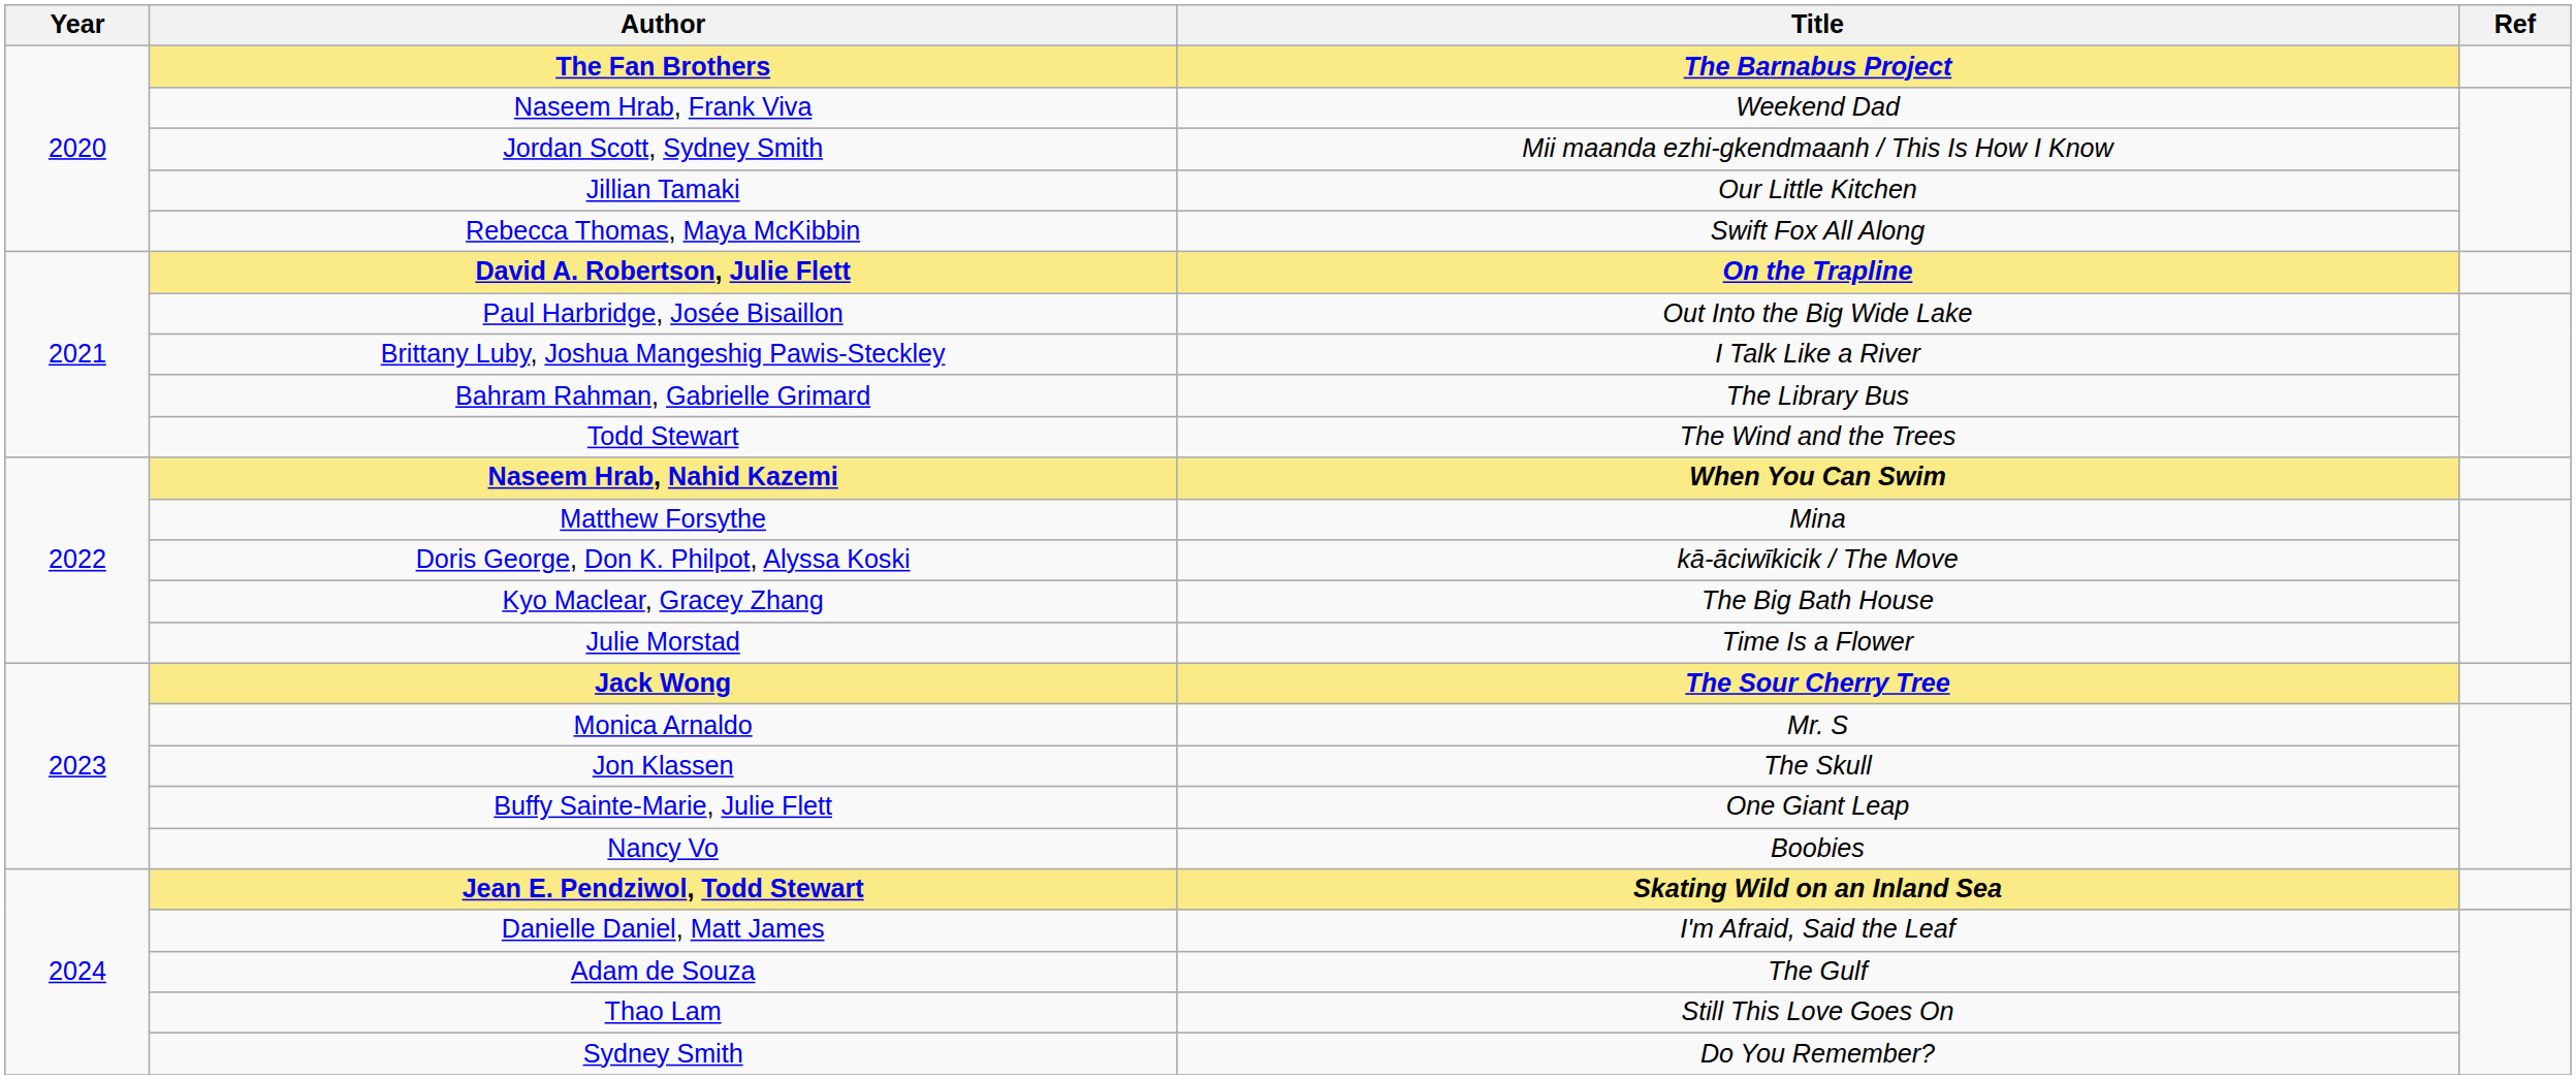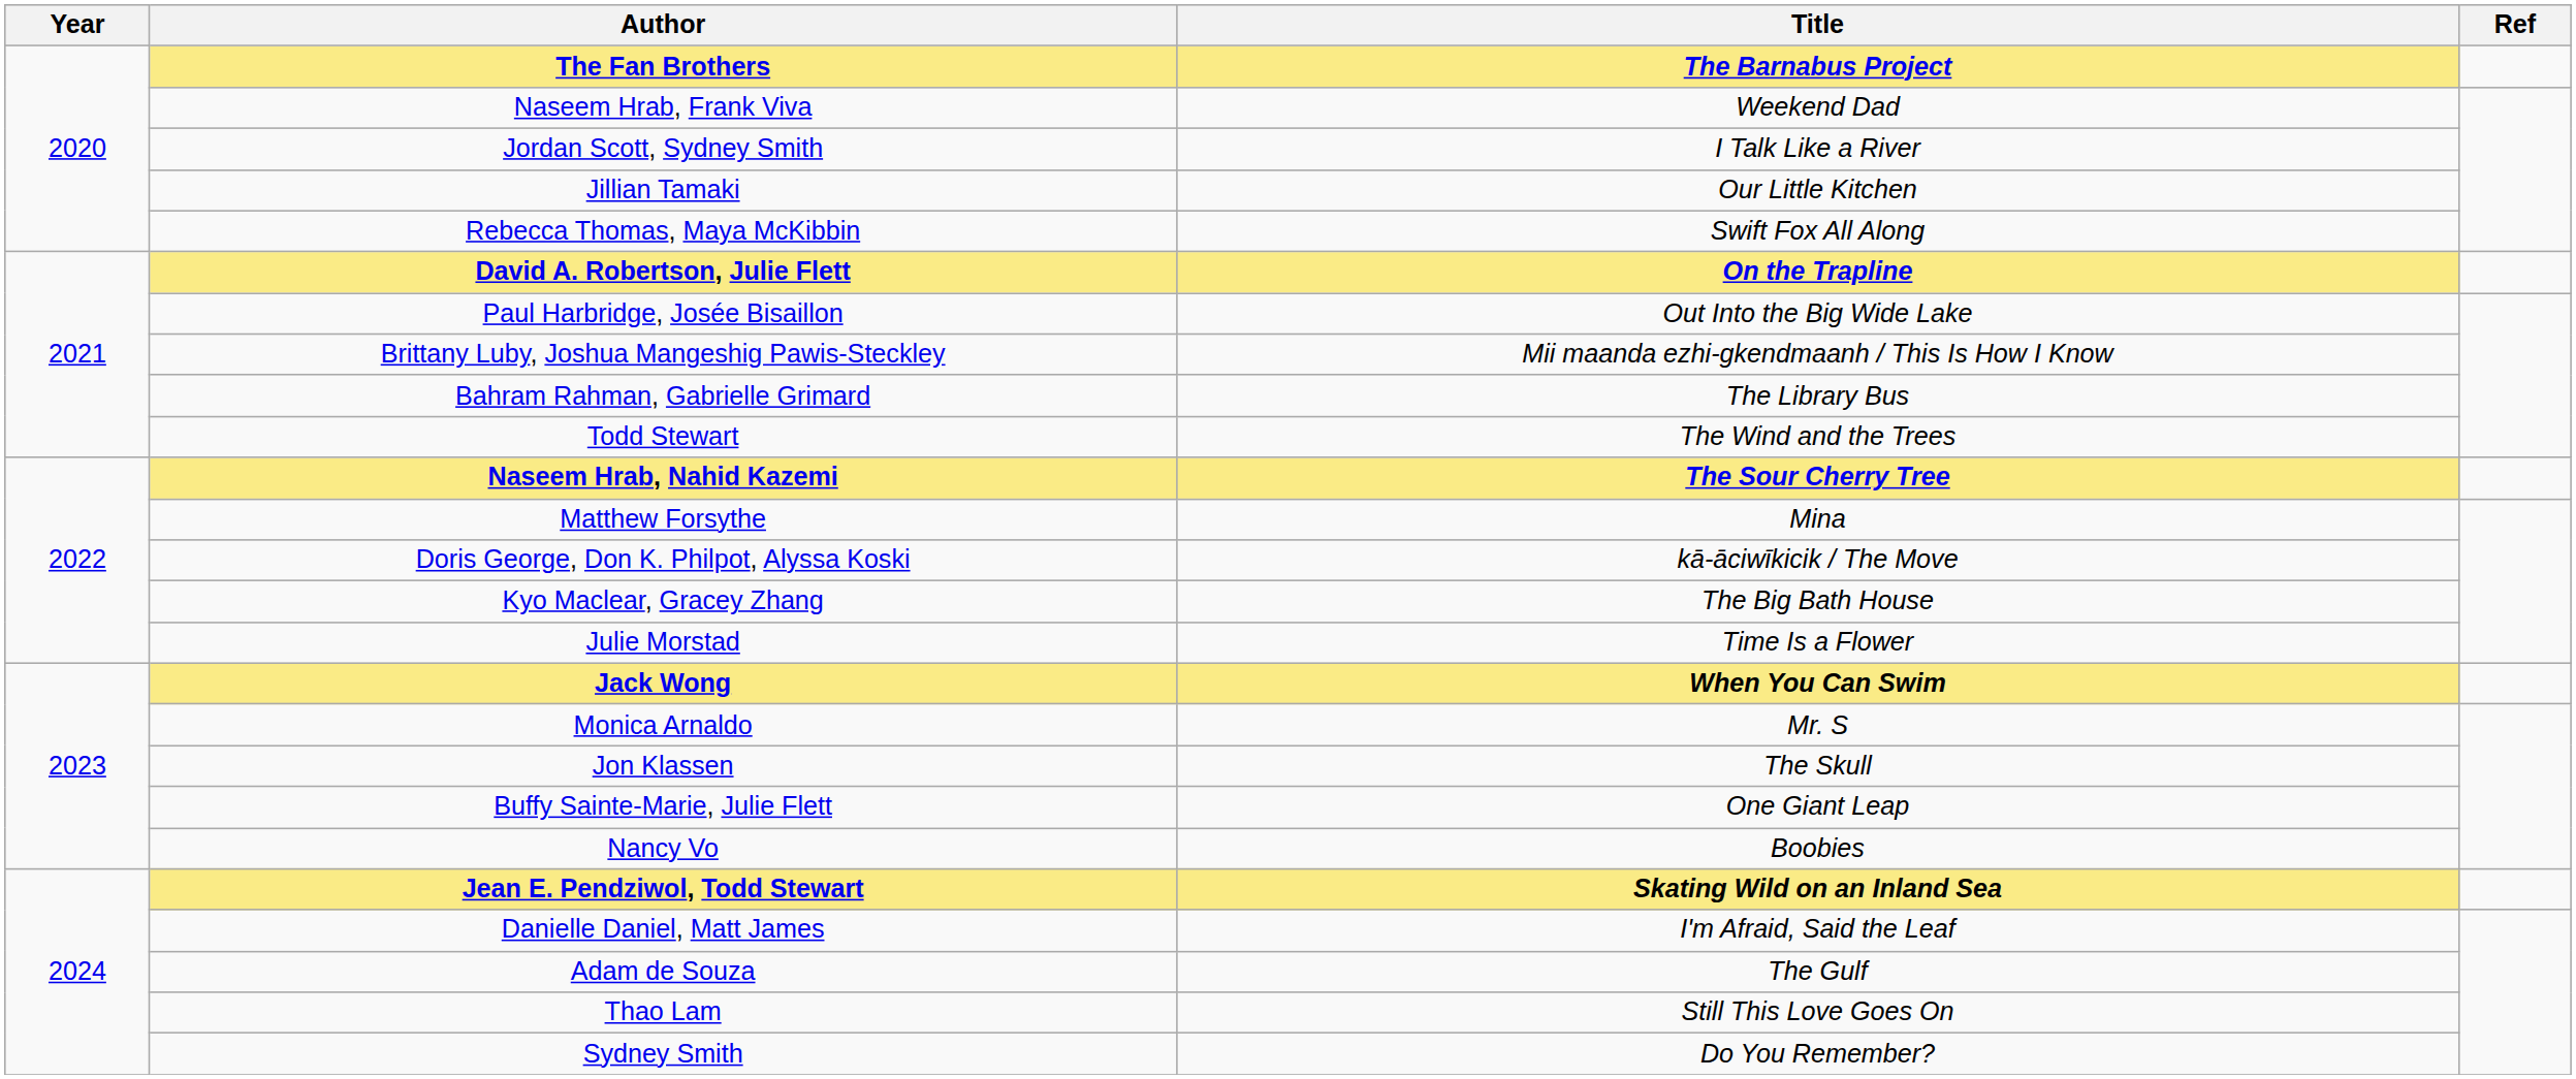 <table class="wikitable" width="100%">
 <tr>
 <th>Year</th>
 <th width="40%">Author</th>
 <th width="50%">Title</th>
 <th>Ref</th>
 </tr>
 <tr>
 <td align="center" rowspan="5"><a href='#'>2020</a></td>
 <td align="center" style="background:#FAEB86"><strong><a href='#'>The Fan Brothers</a></strong></td>
 <td align="center" style="background:#FAEB86"><strong><em><a href='#'>The Barnabus Project</a></em></strong></td>
 <td align="center"></td>
 </tr>
 <tr>
 <td align="center"><a href='#'>Naseem Hrab</a>, <a href='#'>Frank Viva</a></td>
 <td align="center"><em>Weekend Dad</em></td>
 <td align="center" rowspan=4></td>
 </tr>
 <tr>
 <td align="center"><a href='#'>Jordan Scott</a>, <a href='#'>Sydney Smith</a></td>
-<td align="center"><em>Mii maanda ezhi-gkendmaanh / This Is How I Know</em></td>
+<td align="center"><em>I Talk Like a River</em></td>
 </tr>
 <tr>
 <td align="center"><a href='#'>Jillian Tamaki</a></td>
 <td align="center"><em>Our Little Kitchen</em></td>
 </tr>
 <tr>
 <td align="center"><a href='#'>Rebecca Thomas</a>, <a href='#'>Maya McKibbin</a></td>
 <td align="center"><em>Swift Fox All Along</em></td>
 </tr>
 <tr>
 <td align="center" rowspan="5"><a href='#'>2021</a></td>
 <td align="center" style="background:#FAEB86"><strong><a href='#'>David A. Robertson</a>, <a href='#'>Julie Flett</a></strong></td>
 <td align="center" style="background:#FAEB86"><strong><em><a href='#'>On the Trapline</a></em></strong></td>
 <td align="center"></td>
 </tr>
 <tr>
 <td align="center"><a href='#'>Paul Harbridge</a>, <a href='#'>Josée Bisaillon</a></td>
 <td align="center"><em>Out Into the Big Wide Lake</em></td>
 <td align="center" rowspan=4></td>
 </tr>
 <tr>
 <td align="center"><a href='#'>Brittany Luby</a>, <a href='#'>Joshua Mangeshig Pawis-Steckley</a></td>
-<td align="center"><em>I Talk Like a River</em></td>
+<td align="center"><em>Mii maanda ezhi-gkendmaanh / This Is How I Know</em></td>
 </tr>
 <tr>
 <td align="center"><a href='#'>Bahram Rahman</a>, <a href='#'>Gabrielle Grimard</a></td>
 <td align="center"><em>The Library Bus</em></td>
 </tr>
 <tr>
 <td align="center"><a href='#'>Todd Stewart</a></td>
 <td align="center"><em>The Wind and the Trees</em></td>
 </tr>
 <tr>
 <td align="center" rowspan="5"><a href='#'>2022</a></td>
 <td align="center" style="background:#FAEB86"><strong><a href='#'>Naseem Hrab</a>, <a href='#'>Nahid Kazemi</a></strong></td>
-<td align="center" style="background:#FAEB86"><strong><em>When You Can Swim</em></strong></td>
+<td align="center" style="background:#FAEB86"><strong><em><a href='#'>The Sour Cherry Tree</a></em></strong></td>
 <td align="center"></td>
 </tr>
 <tr>
 <td align="center"><a href='#'>Matthew Forsythe</a></td>
 <td align="center"><em>Mina</em></td>
 <td align="center" rowspan=4></td>
 </tr>
 <tr>
 <td align="center"><a href='#'>Doris George</a>, <a href='#'>Don K. Philpot</a>, <a href='#'>Alyssa Koski</a></td>
 <td align="center"><em>kā-āciwīkicik / The Move</em></td>
 </tr>
 <tr>
 <td align="center"><a href='#'>Kyo Maclear</a>, <a href='#'>Gracey Zhang</a></td>
 <td align="center"><em>The Big Bath House</em></td>
 </tr>
 <tr>
 <td align="center"><a href='#'>Julie Morstad</a></td>
 <td align="center"><em>Time Is a Flower</em></td>
 </tr>
 <tr>
 <td align="center" rowspan="5"><a href='#'>2023</a></td>
 <td align="center" style="background:#FAEB86"><strong><a href='#'>Jack Wong</a></strong></td>
-<td align="center" style="background:#FAEB86"><strong><em><a href='#'>The Sour Cherry Tree</a></em></strong></td>
+<td align="center" style="background:#FAEB86"><strong><em>When You Can Swim</em></strong></td>
 <td align="center"></td>
 </tr>
 <tr>
 <td align="center"><a href='#'>Monica Arnaldo</a></td>
 <td align="center"><em>Mr. S</em></td>
 <td align="center" rowspan=4></td>
 </tr>
 <tr>
 <td align="center"><a href='#'>Jon Klassen</a></td>
 <td align="center"><em>The Skull</em></td>
 </tr>
 <tr>
 <td align="center"><a href='#'>Buffy Sainte-Marie</a>, <a href='#'>Julie Flett</a></td>
 <td align="center"><em>One Giant Leap</em></td>
 </tr>
 <tr>
 <td align="center"><a href='#'>Nancy Vo</a></td>
 <td align="center"><em>Boobies</em></td>
 </tr>
 <tr>
 <td align="center" rowspan="5"><a href='#'>2024</a></td>
 <td align="center" style="background:#FAEB86"><strong><a href='#'>Jean E. Pendziwol</a>, <a href='#'>Todd Stewart</a></strong></td>
 <td align="center" style="background:#FAEB86"><strong><em>Skating Wild on an Inland Sea</em></strong></td>
 <td></td>
 </tr>
 <tr>
 <td align="center"><a href='#'>Danielle Daniel</a>, <a href='#'>Matt James</a></td>
 <td align="center"><em>I'm Afraid, Said the Leaf</em></td>
 <td align="center" rowspan=4></td>
 </tr>
 <tr>
 <td align="center"><a href='#'>Adam de Souza</a></td>
 <td align="center"><em>The Gulf</em></td>
 </tr>
 <tr>
 <td align="center"><a href='#'>Thao Lam</a></td>
 <td align="center"><em>Still This Love Goes On</em></td>
 </tr>
 <tr>
 <td align="center"><a href='#'>Sydney Smith</a></td>
 <td align="center"><em>Do You Remember?</em></td>
 </tr>
 </table>
